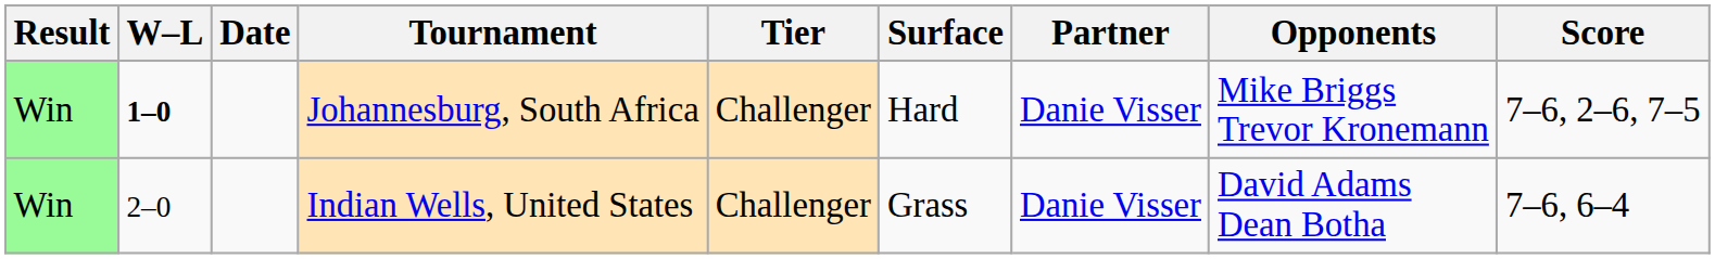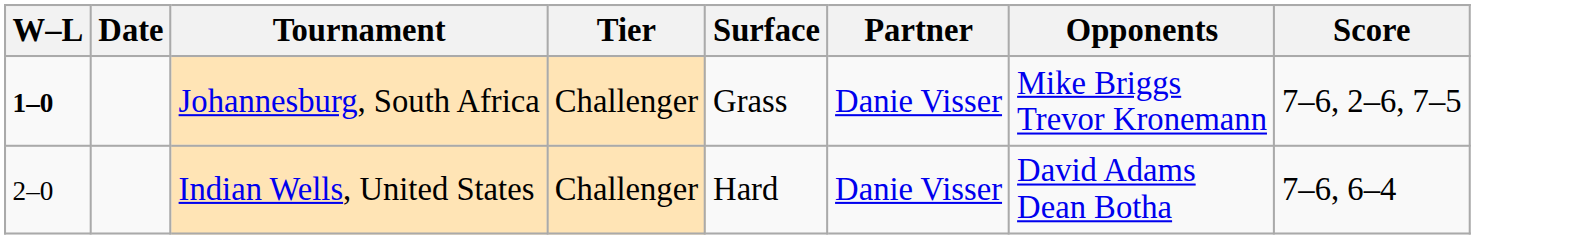 <table class="sortable wikitable">
 <tr>
-<th>Result</th>
 <th class="unsortable">W–L</th>
 <th>Date</th>
 <th>Tournament</th>
 <th>Tier</th>
 <th>Surface</th>
 <th>Partner</th>
 <th>Opponents</th>
 <th class="unsortable">Score</th>
 </tr>
 <tr>
-<td style="background:#98fb98;">Win</td>
 <td><strong><small>1–0</small></strong></td>
 <td></td>
 <td style="background:moccasin;"><a href='#'>Johannesburg</a>, South Africa</td>
 <td style="background:moccasin;">Challenger</td>
-<td>Hard</td>
+<td>Grass</td>
 <td> <a href='#'>Danie Visser</a></td>
 <td> <a href='#'>Mike Briggs</a> <br>  <a href='#'>Trevor Kronemann</a></td>
 <td>7–6, 2–6, 7–5</td>
 </tr>
 <tr>
-<td style="background:#98fb98;">Win</td>
 <td><small>2–0</small></td>
 <td></td>
 <td style="background:moccasin;"><a href='#'>Indian Wells</a>, United States</td>
 <td style="background:moccasin;">Challenger</td>
-<td>Grass</td>
+<td>Hard</td>
 <td> <a href='#'>Danie Visser</a></td>
 <td> <a href='#'>David Adams</a> <br>  <a href='#'>Dean Botha</a></td>
 <td>7–6, 6–4</td>
 </tr>
 </table>
